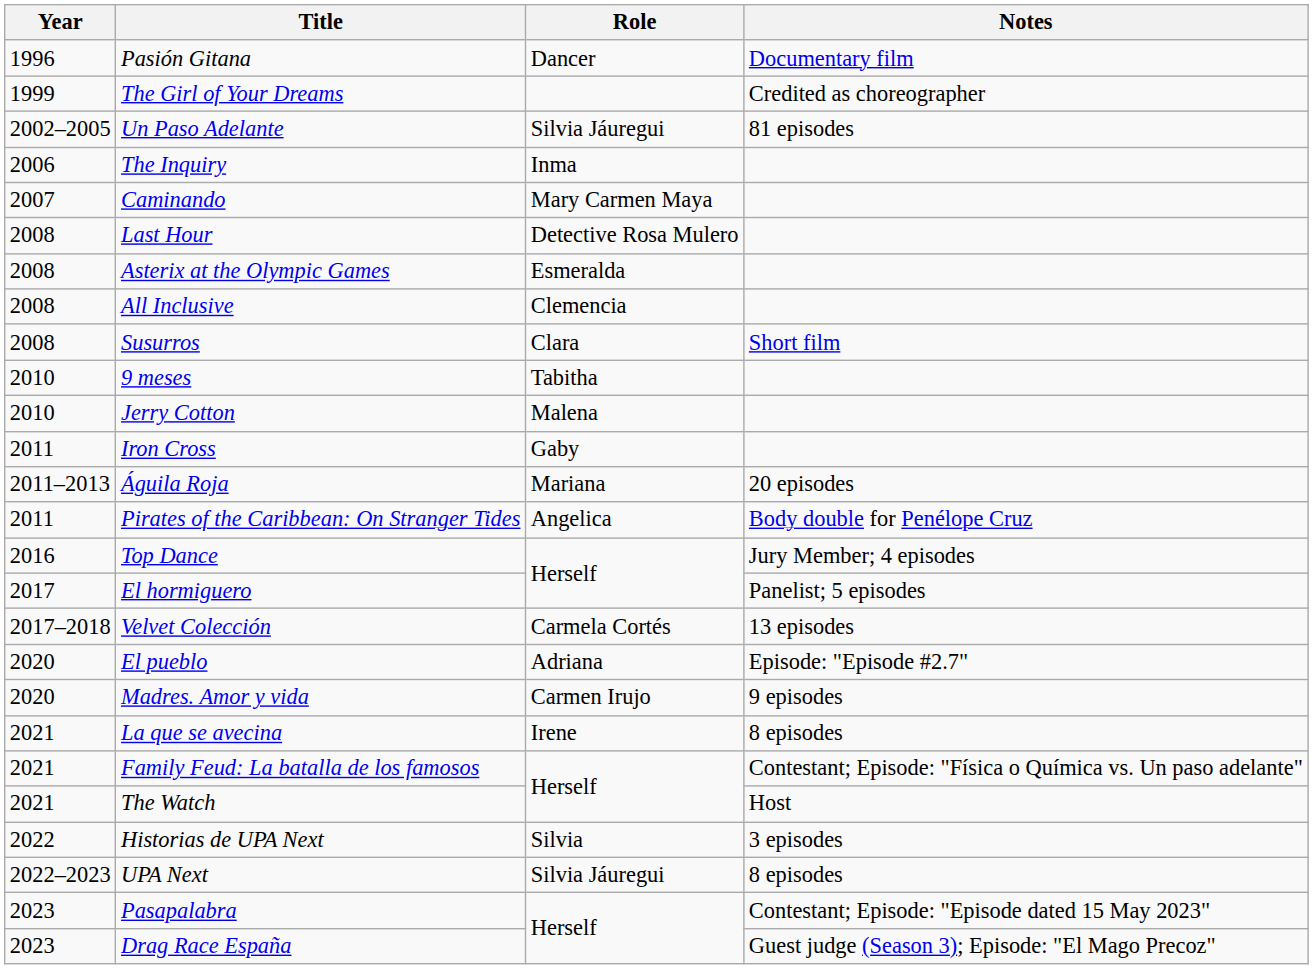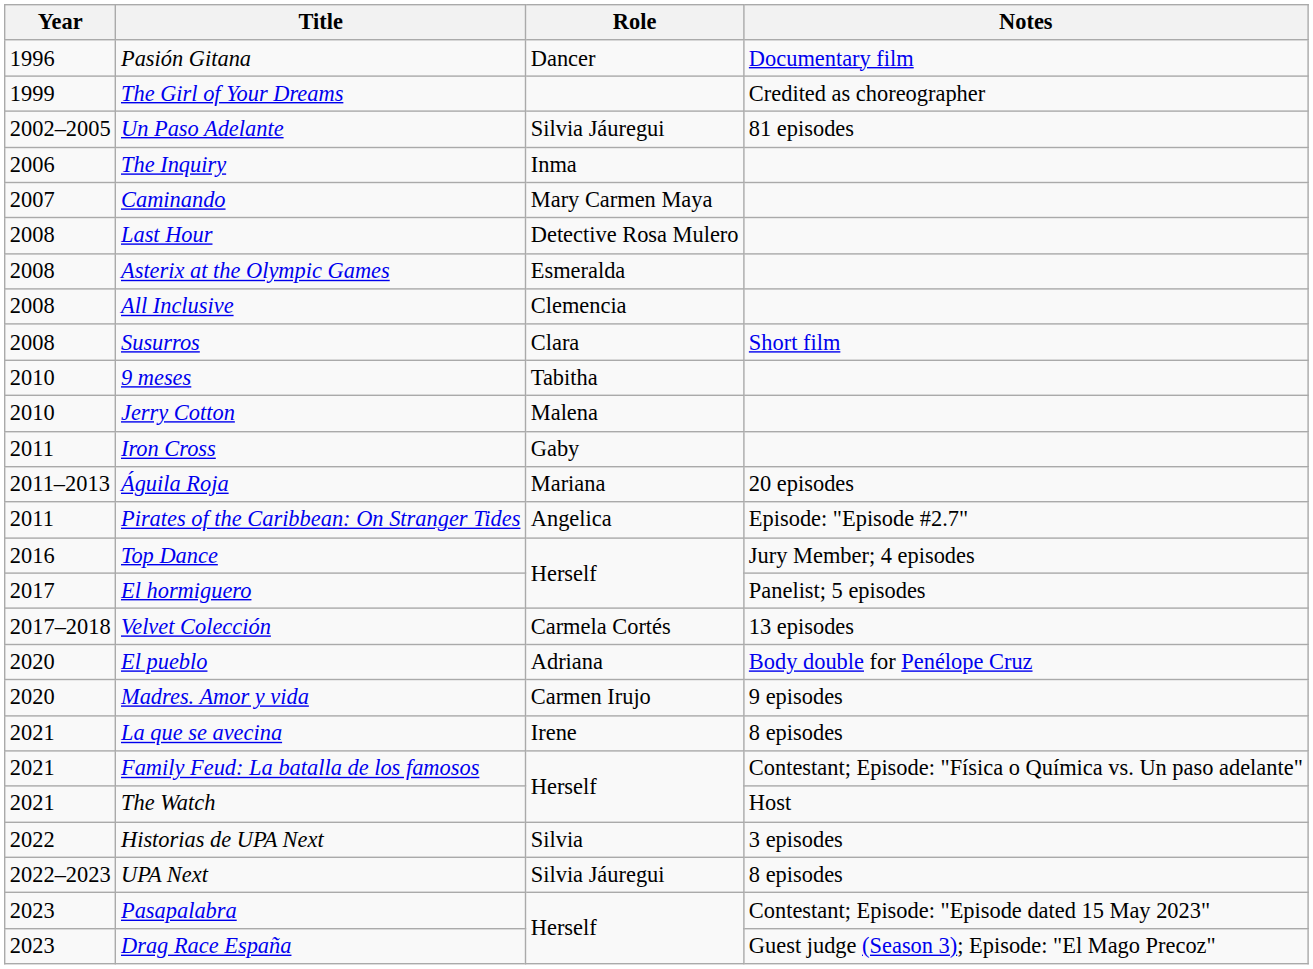 <table class="wikitable">
 <tr>
 <th>Year</th>
 <th>Title</th>
 <th>Role</th>
 <th>Notes</th>
 </tr>
 <tr>
 <td>1996</td>
 <td><em>Pasión Gitana</em></td>
 <td>Dancer</td>
 <td><a href='#'>Documentary film</a></td>
 </tr>
 <tr>
 <td>1999</td>
 <td><em><a href='#'>The Girl of Your Dreams</a></em></td>
 <td></td>
 <td>Credited as choreographer</td>
 </tr>
 <tr>
 <td>2002–2005</td>
 <td><em><a href='#'>Un Paso Adelante</a></em></td>
 <td>Silvia Jáuregui</td>
 <td>81 episodes</td>
 </tr>
 <tr>
 <td>2006</td>
 <td><em><a href='#'>The Inquiry</a></em></td>
 <td>Inma</td>
 <td></td>
 </tr>
 <tr>
 <td>2007</td>
 <td><em><a href='#'>Caminando</a></em></td>
 <td>Mary Carmen Maya</td>
 <td></td>
 </tr>
 <tr>
 <td>2008</td>
 <td><em><a href='#'>Last Hour</a></em></td>
 <td>Detective Rosa Mulero</td>
 <td></td>
 </tr>
 <tr>
 <td>2008</td>
 <td><em><a href='#'>Asterix at the Olympic Games</a></em></td>
 <td>Esmeralda</td>
 <td></td>
 </tr>
 <tr>
 <td>2008</td>
 <td><em><a href='#'>All Inclusive</a></em></td>
 <td>Clemencia</td>
 <td></td>
 </tr>
 <tr>
 <td>2008</td>
 <td><em><a href='#'>Susurros</a></em></td>
 <td>Clara</td>
 <td><a href='#'>Short film</a></td>
 </tr>
 <tr>
 <td>2010</td>
 <td><em><a href='#'>9 meses</a></em></td>
 <td>Tabitha</td>
 <td></td>
 </tr>
 <tr>
 <td>2010</td>
 <td><em><a href='#'>Jerry Cotton</a></em></td>
 <td>Malena</td>
 <td></td>
 </tr>
 <tr>
 <td>2011</td>
 <td><em><a href='#'>Iron Cross</a></em></td>
 <td>Gaby</td>
 <td></td>
 </tr>
 <tr>
 <td>2011–2013</td>
 <td><em><a href='#'>Águila Roja</a></em></td>
 <td>Mariana</td>
 <td>20 episodes</td>
 </tr>
 <tr>
 <td>2011</td>
 <td><em><a href='#'>Pirates of the Caribbean: On Stranger Tides</a></em></td>
 <td>Angelica</td>
-<td><a href='#'>Body double</a> for <a href='#'>Penélope Cruz</a></td>
+<td>Episode: "Episode #2.7"</td>
 </tr>
 <tr>
 <td>2016</td>
 <td><em><a href='#'>Top Dance</a></em></td>
 <td rowspan="2">Herself</td>
 <td>Jury Member; 4 episodes</td>
 </tr>
 <tr>
 <td>2017</td>
 <td><em><a href='#'>El hormiguero</a></em></td>
 <td>Panelist; 5 episodes</td>
 </tr>
 <tr>
 <td>2017–2018</td>
 <td><em><a href='#'>Velvet Colección</a></em></td>
 <td>Carmela Cortés</td>
 <td>13 episodes</td>
 </tr>
 <tr>
 <td>2020</td>
 <td><em><a href='#'>El pueblo</a></em></td>
 <td>Adriana</td>
-<td>Episode: "Episode #2.7"</td>
+<td><a href='#'>Body double</a> for <a href='#'>Penélope Cruz</a></td>
 </tr>
 <tr>
 <td>2020</td>
 <td><em><a href='#'>Madres. Amor y vida</a></em></td>
 <td>Carmen Irujo</td>
 <td>9 episodes</td>
 </tr>
 <tr>
 <td>2021</td>
 <td><em><a href='#'>La que se avecina</a></em></td>
 <td>Irene</td>
 <td>8 episodes</td>
 </tr>
 <tr>
 <td>2021</td>
 <td><em><a href='#'>Family Feud: La batalla de los famosos</a></em></td>
 <td rowspan="2">Herself</td>
 <td>Contestant; Episode: "Física o Química vs. Un paso adelante"</td>
 </tr>
 <tr>
 <td>2021</td>
 <td><em>The Watch</em></td>
 <td>Host</td>
 </tr>
 <tr>
 <td>2022</td>
 <td><em>Historias de UPA Next</em></td>
 <td>Silvia</td>
 <td>3 episodes</td>
 </tr>
 <tr>
 <td>2022–2023</td>
 <td><em>UPA Next</em></td>
 <td>Silvia Jáuregui</td>
 <td>8 episodes</td>
 </tr>
 <tr>
 <td>2023</td>
 <td><em><a href='#'>Pasapalabra</a></em></td>
 <td rowspan="2">Herself</td>
 <td>Contestant; Episode: "Episode dated 15 May 2023"</td>
 </tr>
 <tr>
 <td>2023</td>
 <td><em><a href='#'>Drag Race España</a></em></td>
 <td>Guest judge <a href='#'>(Season 3)</a>; Episode: "El Mago Precoz"</td>
 </tr>
 </table>
